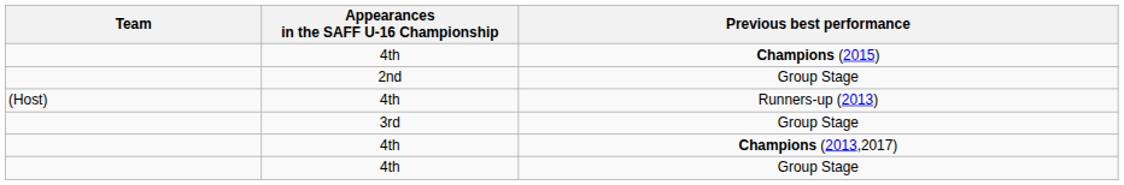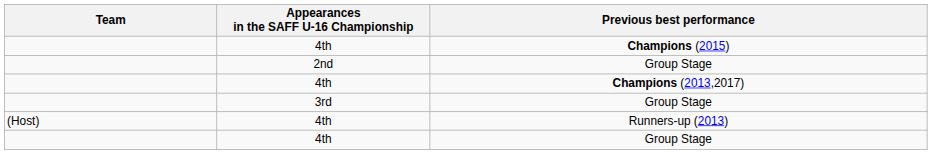 <table class="wikitable">
 <tr>
 <th style="width:16.67%;">Team</th>
 <th style="width:16.67%;">Appearances <br> in the SAFF U-16 Championship</th>
 <th width=39%>Previous best performance</th>
 </tr>
 <tr>
 <td align="left"></td>
 <td align=center>4th</td>
 <td align=center><strong>Champions</strong> (<a href='#'>2015</a>)</td>
 </tr>
 <tr>
 <td align="left"></td>
 <td align=center>2nd</td>
 <td align=center>Group Stage</td>
 </tr>
 <tr>
-<td align="left"> (Host)</td>
+<td align="left"></td>
 <td align=center>4th</td>
-<td align=center>Runners-up (<a href='#'>2013</a>)</td>
+<td align=center><strong>Champions</strong> (<a href='#'>2013</a>,2017)</td>
 </tr>
 <tr>
 <td align="left"></td>
 <td align=center>3rd</td>
 <td align=center>Group Stage</td>
 </tr>
 <tr>
-<td align="left"></td>
+<td align="left"> (Host)</td>
 <td align=center>4th</td>
-<td align=center><strong>Champions</strong> (<a href='#'>2013</a>,2017)</td>
+<td align=center>Runners-up (<a href='#'>2013</a>)</td>
 </tr>
 <tr>
 <td align="left"></td>
 <td align=center>4th</td>
 <td align=center>Group Stage</td>
 </tr>
 </table>
